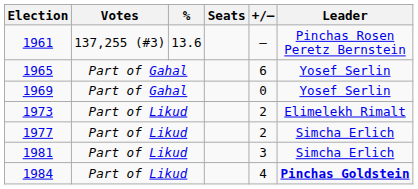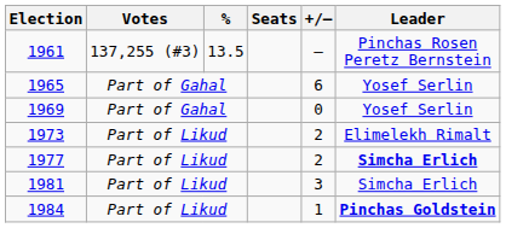 <table class=wikitable style=text-align:center>
 <tr>
 <th>Election</th>
 <th>Votes</th>
 <th>%</th>
 <th>Seats</th>
 <th>+/–</th>
 <th>Leader</th>
 </tr>
 <tr>
 <td><a href='#'>1961</a></td>
 <td>137,255 (#3)</td>
-<td>13.6</td>
+<td>13.5</td>
 <td></td>
 <td>–</td>
 <td><a href='#'>Pinchas Rosen</a><br><a href='#'>Peretz Bernstein</a></td>
 </tr>
 <tr>
 <td><a href='#'>1965</a></td>
 <td colspan=2><em>Part of <a href='#'>Gahal</a></em></td>
 <td></td>
 <td> 6</td>
 <td><a href='#'>Yosef Serlin</a></td>
 </tr>
 <tr>
 <td><a href='#'>1969</a></td>
 <td colspan=2><em>Part of <a href='#'>Gahal</a></em></td>
 <td></td>
 <td> 0</td>
 <td><a href='#'>Yosef Serlin</a></td>
 </tr>
 <tr>
 <td><a href='#'>1973</a></td>
 <td colspan=2><em>Part of <a href='#'>Likud</a></em></td>
 <td></td>
 <td> 2</td>
 <td><a href='#'>Elimelekh Rimalt</a></td>
 </tr>
 <tr>
 <td><a href='#'>1977</a></td>
 <td colspan=2><em>Part of <a href='#'>Likud</a></em></td>
 <td></td>
 <td> 2</td>
-<td><a href='#'>Simcha Erlich</a></td>
+<td><strong><a href='#'>Simcha Erlich</a></strong></td>
 </tr>
 <tr>
 <td><a href='#'>1981</a></td>
 <td colspan=2><em>Part of <a href='#'>Likud</a></em></td>
 <td></td>
 <td> 3</td>
 <td><a href='#'>Simcha Erlich</a></td>
 </tr>
 <tr>
 <td><a href='#'>1984</a></td>
 <td colspan=2><em>Part of <a href='#'>Likud</a></em></td>
 <td></td>
-<td> 4</td>
+<td> 1</td>
 <td><strong><a href='#'>Pinchas Goldstein</a></strong></td>
 </tr>
 </table>
